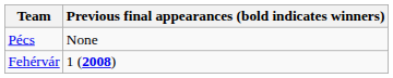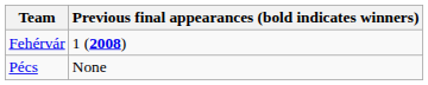 <table class="wikitable">
 <tr>
 <th>Team</th>
 <th>Previous final appearances (bold indicates winners)</th>
 </tr>
 <tr>
+<td><a href='#'>Fehérvár</a></td>
+<td>1 (<strong><a href='#'>2008</a></strong>)</td>
+</tr>
+<tr>
 <td><a href='#'>Pécs</a></td>
 <td>None</td>
 </tr>
-<tr>
-<td><a href='#'>Fehérvár</a></td>
-<td>1 (<strong><a href='#'>2008</a></strong>)</td>
-</tr>
 </table>
